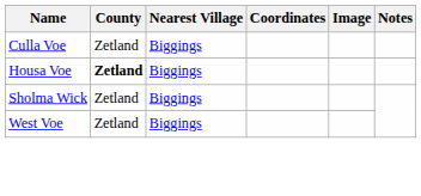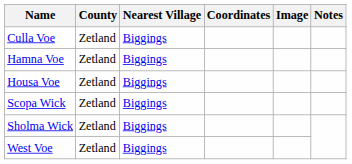 <table class="wikitable sortable" style="table-layout:fixed;background-color:#FEFEFE;font-size:95%;padding:0.30em;line-height:1.35em;">
 <tr>
 <th scope="col">Name</th>
 <th scope="col">County</th>
 <th scope="col">Nearest Village</th>
 <th scope="col" data-sort-type="number">Coordinates</th>
 <th scope="col">Image</th>
 <th scope="col">Notes</th>
 </tr>
 <tr>
 <td><a href='#'>Culla Voe</a></td>
 <td>Zetland</td>
 <td><a href='#'>Biggings</a></td>
 <td></td>
 <td></td>
 <td></td>
 </tr>
 <tr>
+<td><a href='#'>Hamna Voe</a></td>
+<td>Zetland</td>
+<td><a href='#'>Biggings</a></td>
+<td></td>
+<td></td>
+<td></td>
+</tr>
+<tr>
 <td><a href='#'>Housa Voe</a></td>
-<td><strong>Zetland</strong></td>
+<td>Zetland</td>
+<td><a href='#'>Biggings</a></td>
+<td></td>
+<td></td>
+<td></td>
+</tr>
+<tr>
+<td><a href='#'>Scopa Wick</a></td>
+<td>Zetland</td>
 <td><a href='#'>Biggings</a></td>
 <td></td>
 <td></td>
 <td></td>
 </tr>
 <tr>
 <td><a href='#'>Sholma Wick</a></td>
 <td>Zetland</td>
 <td><a href='#'>Biggings</a></td>
 <td></td>
 <td></td>
 </tr>
 <tr>
 <td><a href='#'>West Voe</a></td>
 <td>Zetland</td>
 <td><a href='#'>Biggings</a></td>
 <td></td>
 <td></td>
 </tr>
 </table>
